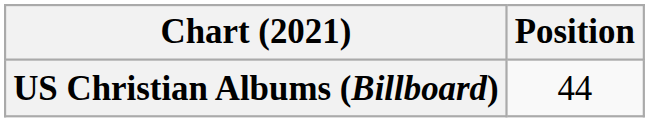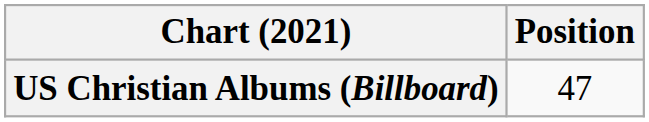 <table class="wikitable sortable plainrowheaders" style="text-align:center">
 <tr>
 <th scope="col">Chart (2021)</th>
 <th scope="col">Position</th>
 </tr>
 <tr>
 <th scope="row">US Christian Albums (<em>Billboard</em>)</th>
-<td>44</td>
+<td>47</td>
 </tr>
 </table>
